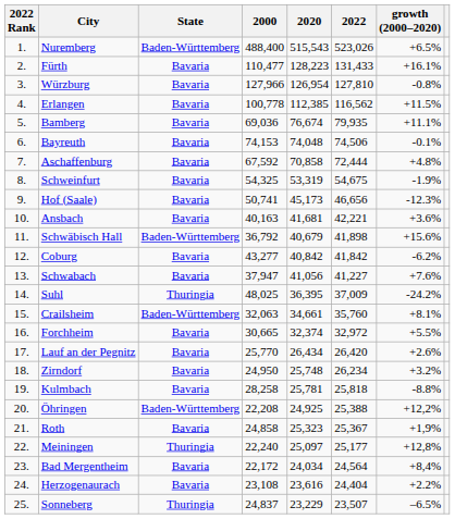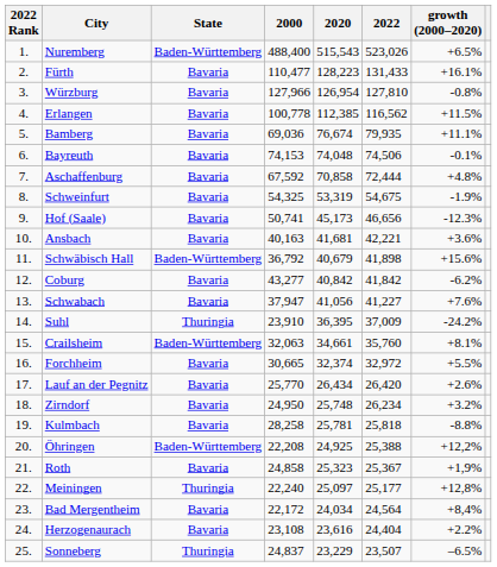 <table class="wikitable sortable">
 <tr>
 <th>2022<br>Rank</th>
 <th>City</th>
 <th>State</th>
 <th>2000</th>
 <th>2020</th>
 <th>2022</th>
 <th>growth<br>(2000–2020)</th>
 <th></th>
 </tr>
 <tr>
 <td style="text-align:center">1.</td>
 <td style="text-align:left"><a href='#'>Nuremberg</a></td>
 <td style="text-align:center"><a href='#'>Baden-Württemberg</a></td>
 <td>488,400</td>
 <td>515,543</td>
 <td>523,026</td>
 <td style="text-align:right">+6.5%</td>
 <td></td>
 </tr>
 <tr>
 <td style="text-align:center">2.</td>
 <td style="text-align:left"><a href='#'>Fürth</a></td>
 <td style="text-align:center"><a href='#'>Bavaria</a></td>
 <td>110,477</td>
 <td>128,223</td>
 <td>131,433</td>
 <td style="text-align:right">+16.1%</td>
 <td></td>
 </tr>
 <tr>
 <td style="text-align:center">3.</td>
 <td style="text-align:left"><a href='#'>Würzburg</a></td>
 <td style="text-align:center"><a href='#'>Bavaria</a></td>
 <td>127,966</td>
 <td>126,954</td>
 <td>127,810</td>
 <td style="text-align:right">-0.8%</td>
 <td></td>
 </tr>
 <tr>
 <td style="text-align:center">4.</td>
 <td style="text-align:left"><a href='#'>Erlangen</a></td>
 <td style="text-align:center"><a href='#'>Bavaria</a></td>
 <td>100,778</td>
 <td>112,385</td>
 <td>116,562</td>
 <td style="text-align:right">+11.5%</td>
 <td></td>
 </tr>
 <tr>
 <td style="text-align:center">5.</td>
 <td style="text-align:left"><a href='#'>Bamberg</a></td>
 <td style="text-align:center"><a href='#'>Bavaria</a></td>
 <td>69,036</td>
 <td>76,674</td>
 <td>79,935</td>
 <td style="text-align:right">+11.1%</td>
 <td></td>
 </tr>
 <tr>
 <td style="text-align:center">6.</td>
 <td style="text-align:left"><a href='#'>Bayreuth</a></td>
 <td style="text-align:center"><a href='#'>Bavaria</a></td>
 <td>74,153</td>
 <td>74,048</td>
 <td>74,506</td>
 <td style="text-align:right">-0.1%</td>
 <td></td>
 </tr>
 <tr>
 <td style="text-align:center">7.</td>
 <td style="text-align:left"><a href='#'>Aschaffenburg</a></td>
 <td style="text-align:center"><a href='#'>Bavaria</a></td>
 <td>67,592</td>
 <td>70,858</td>
 <td>72,444</td>
 <td style="text-align:right">+4.8%</td>
 <td></td>
 </tr>
 <tr>
 <td style="text-align:center">8.</td>
 <td style="text-align:left"><a href='#'>Schweinfurt</a></td>
 <td style="text-align:center"><a href='#'>Bavaria</a></td>
 <td>54,325</td>
 <td>53,319</td>
 <td>54,675</td>
 <td style="text-align:right">-1.9%</td>
 <td></td>
 </tr>
 <tr>
 <td style="text-align:center">9.</td>
 <td style="text-align:left"><a href='#'>Hof (Saale)</a></td>
 <td style="text-align:center"><a href='#'>Bavaria</a></td>
 <td>50,741</td>
 <td>45,173</td>
 <td>46,656</td>
 <td style="text-align:right">-12.3%</td>
 <td></td>
 </tr>
 <tr>
 <td style="text-align:center">10.</td>
 <td style="text-align:left"><a href='#'>Ansbach</a></td>
 <td style="text-align:center"><a href='#'>Bavaria</a></td>
 <td>40,163</td>
 <td>41,681</td>
 <td>42,221</td>
 <td style="text-align:right">+3.6%</td>
 <td></td>
 </tr>
 <tr>
 <td style="text-align:center">11.</td>
 <td style="text-align:left"><a href='#'>Schwäbisch Hall</a></td>
 <td style="text-align:center"><a href='#'>Baden-Württemberg</a></td>
 <td>36,792</td>
 <td>40,679</td>
 <td>41,898</td>
 <td style="text-align:right">+15.6%</td>
 <td></td>
 </tr>
 <tr>
 <td style="text-align:center">12.</td>
 <td style="text-align:left"><a href='#'>Coburg</a></td>
 <td style="text-align:center"><a href='#'>Bavaria</a></td>
 <td>43,277</td>
 <td>40,842</td>
 <td>41,842</td>
 <td style="text-align:right">-6.2%</td>
 <td></td>
 </tr>
 <tr>
 <td style="text-align:center">13.</td>
 <td style="text-align:left"><a href='#'>Schwabach</a></td>
 <td style="text-align:center"><a href='#'>Bavaria</a></td>
 <td>37,947</td>
 <td>41,056</td>
 <td>41,227</td>
 <td style="text-align:right">+7.6%</td>
 <td></td>
 </tr>
 <tr>
 <td style="text-align:center">14.</td>
 <td style="text-align:left"><a href='#'>Suhl</a></td>
 <td style="text-align:center"><a href='#'>Thuringia</a></td>
-<td>48,025</td>
+<td>23,910</td>
 <td>36,395</td>
 <td>37,009</td>
 <td style="text-align:right">-24.2%</td>
 <td></td>
 </tr>
 <tr>
 <td style="text-align:center">15.</td>
 <td style="text-align:left"><a href='#'>Crailsheim</a></td>
 <td style="text-align:center"><a href='#'>Baden-Württemberg</a></td>
 <td>32,063</td>
 <td>34,661</td>
 <td>35,760</td>
 <td style="text-align:right">+8.1%</td>
 <td></td>
 </tr>
 <tr>
 <td style="text-align:center">16.</td>
 <td style="text-align:left"><a href='#'>Forchheim</a></td>
 <td style="text-align:center"><a href='#'>Bavaria</a></td>
 <td>30,665</td>
 <td>32,374</td>
 <td>32,972</td>
 <td style="text-align:right">+5.5%</td>
 <td></td>
 </tr>
 <tr>
 <td style="text-align:center">17.</td>
 <td style="text-align:left"><a href='#'>Lauf an der Pegnitz</a></td>
 <td style="text-align:center"><a href='#'>Bavaria</a></td>
 <td>25,770</td>
 <td>26,434</td>
 <td>26,420</td>
 <td style="text-align:right">+2.6%</td>
 <td></td>
 </tr>
 <tr>
 <td style="text-align:center">18.</td>
 <td style="text-align:left"><a href='#'>Zirndorf</a></td>
 <td style="text-align:center"><a href='#'>Bavaria</a></td>
 <td>24,950</td>
 <td>25,748</td>
 <td>26,234</td>
 <td style="text-align:right">+3.2%</td>
 <td></td>
 </tr>
 <tr>
 <td style="text-align:center">19.</td>
 <td style="text-align:left"><a href='#'>Kulmbach</a></td>
 <td style="text-align:center"><a href='#'>Bavaria</a></td>
 <td>28,258</td>
 <td>25,781</td>
 <td>25,818</td>
 <td style="text-align:right">-8.8%</td>
 <td></td>
 </tr>
 <tr>
 <td style="text-align:center">20.</td>
 <td style="text-align:left"><a href='#'>Öhringen</a></td>
 <td style="text-align:center"><a href='#'>Baden-Württemberg</a></td>
 <td>22,208</td>
 <td>24,925</td>
 <td>25,388</td>
 <td style="text-align:right">+12,2%</td>
 <td></td>
 </tr>
 <tr>
 <td style="text-align:center">21.</td>
 <td style="text-align:left"><a href='#'>Roth</a></td>
 <td style="text-align:center"><a href='#'>Bavaria</a></td>
 <td>24,858</td>
 <td>25,323</td>
 <td>25,367</td>
 <td style="text-align:right">+1,9%</td>
 <td></td>
 </tr>
 <tr>
 <td style="text-align:center">22.</td>
 <td style="text-align:left"><a href='#'>Meiningen</a></td>
 <td style="text-align:center"><a href='#'>Thuringia</a></td>
 <td>22,240</td>
 <td>25,097</td>
 <td>25,177</td>
 <td style="text-align:right">+12,8%</td>
 <td></td>
 </tr>
 <tr>
 <td style="text-align:center">23.</td>
 <td style="text-align:left"><a href='#'>Bad Mergentheim</a></td>
 <td style="text-align:center"><a href='#'>Bavaria</a></td>
 <td>22,172</td>
 <td>24,034</td>
 <td>24,564</td>
 <td style="text-align:right">+8,4%</td>
 <td></td>
 </tr>
 <tr>
 <td style="text-align:center">24.</td>
 <td style="text-align:left"><a href='#'>Herzogenaurach</a></td>
 <td style="text-align:center"><a href='#'>Bavaria</a></td>
 <td>23,108</td>
 <td>23,616</td>
 <td>24,404</td>
 <td style="text-align:right">+2.2%</td>
 <td></td>
 </tr>
 <tr>
 <td style="text-align:center">25.</td>
 <td style="text-align:left"><a href='#'>Sonneberg</a></td>
 <td style="text-align:center"><a href='#'>Thuringia</a></td>
 <td>24,837</td>
 <td>23,229</td>
 <td>23,507</td>
 <td style="text-align:right">–6.5%</td>
 <td></td>
 </tr>
 </table>
